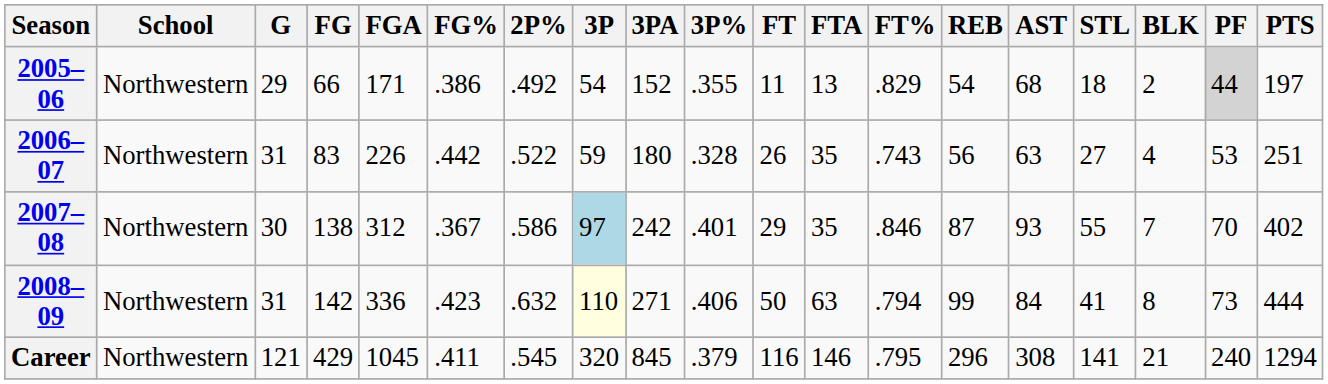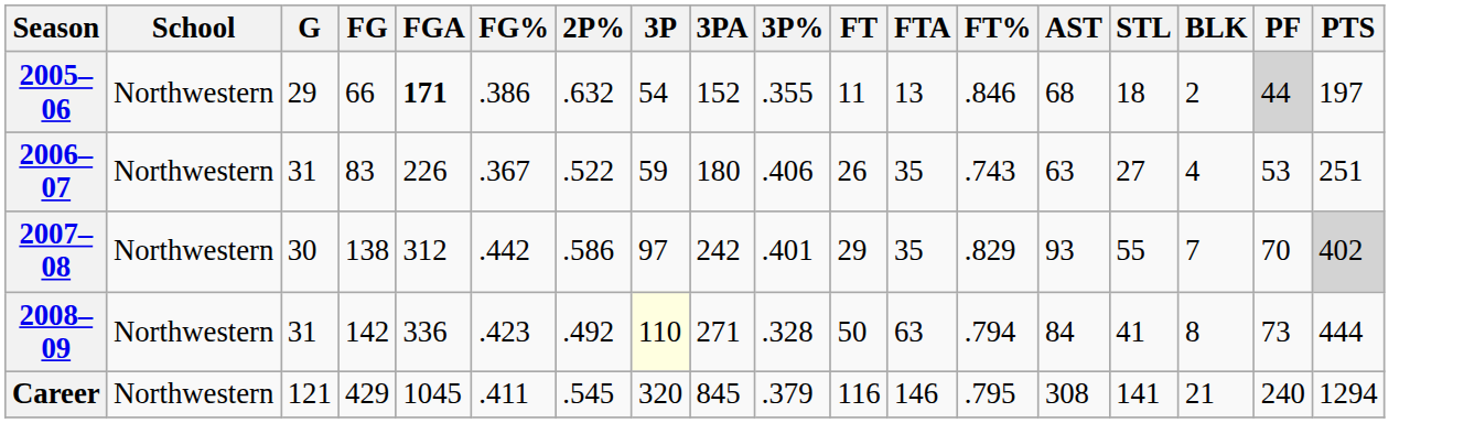 <table class="wikitable sortable">
 <tr>
 <th><strong>Season</strong></th>
 <th><strong>School</strong></th>
 <th><strong>G</strong></th>
 <th><strong>FG</strong></th>
 <th><strong>FGA</strong></th>
 <th><strong>FG%</strong></th>
 <th><strong>2P%</strong></th>
 <th><strong>3P</strong></th>
 <th><strong>3PA</strong></th>
 <th><strong>3P%</strong></th>
 <th><strong>FT</strong></th>
 <th><strong>FTA</strong></th>
 <th><strong>FT%</strong></th>
-<th><strong>REB</strong></th>
 <th><strong>AST</strong></th>
 <th><strong>STL</strong></th>
 <th><strong>BLK</strong></th>
 <th><strong>PF</strong></th>
 <th><strong>PTS</strong></th>
 </tr>
 <tr>
 <th><a href='#'>2005–06</a></th>
 <td>Northwestern</td>
 <td>29</td>
 <td>66</td>
-<td>171</td>
+<td><strong>171</strong></td>
 <td>.386</td>
-<td>.492</td>
+<td>.632</td>
 <td>54</td>
 <td>152</td>
 <td>.355</td>
 <td>11</td>
 <td>13</td>
-<td>.829</td>
-<td>54</td>
+<td>.846</td>
 <td>68</td>
 <td>18</td>
 <td>2</td>
 <td style="background: lightgrey;">44</td>
 <td>197</td>
 </tr>
 <tr>
 <th><a href='#'>2006–07</a></th>
 <td>Northwestern</td>
 <td>31</td>
 <td>83</td>
 <td>226</td>
-<td>.442</td>
+<td>.367</td>
 <td>.522</td>
 <td>59</td>
 <td>180</td>
-<td>.328</td>
+<td>.406</td>
 <td>26</td>
 <td>35</td>
 <td>.743</td>
-<td>56</td>
 <td>63</td>
 <td>27</td>
 <td>4</td>
 <td>53</td>
 <td>251</td>
 </tr>
 <tr>
 <th><a href='#'>2007–08</a></th>
 <td>Northwestern</td>
 <td>30</td>
 <td>138</td>
 <td>312</td>
-<td>.367</td>
+<td>.442</td>
 <td>.586</td>
-<td style="background: lightblue;">97</td>
+<td>97</td>
 <td>242</td>
 <td>.401</td>
 <td>29</td>
 <td>35</td>
-<td>.846</td>
-<td>87</td>
+<td>.829</td>
 <td>93</td>
 <td>55</td>
 <td>7</td>
 <td>70</td>
-<td>402</td>
+<td style="background: lightgrey;">402</td>
 </tr>
 <tr>
 <th><a href='#'>2008–09</a></th>
 <td>Northwestern</td>
 <td>31</td>
 <td>142</td>
 <td>336</td>
 <td>.423</td>
-<td>.632</td>
+<td>.492</td>
 <td style="background: lightyellow;">110</td>
 <td>271</td>
-<td>.406</td>
+<td>.328</td>
 <td>50</td>
 <td>63</td>
 <td>.794</td>
-<td>99</td>
 <td>84</td>
 <td>41</td>
 <td>8</td>
 <td>73</td>
 <td>444</td>
 </tr>
 <tr>
 <th>Career</th>
 <td>Northwestern</td>
 <td>121</td>
 <td>429</td>
 <td>1045</td>
 <td>.411</td>
 <td>.545</td>
 <td>320</td>
 <td>845</td>
 <td>.379</td>
 <td>116</td>
 <td>146</td>
 <td>.795</td>
-<td>296</td>
 <td>308</td>
 <td>141</td>
 <td>21</td>
 <td>240</td>
 <td>1294</td>
 </tr>
 </table>
